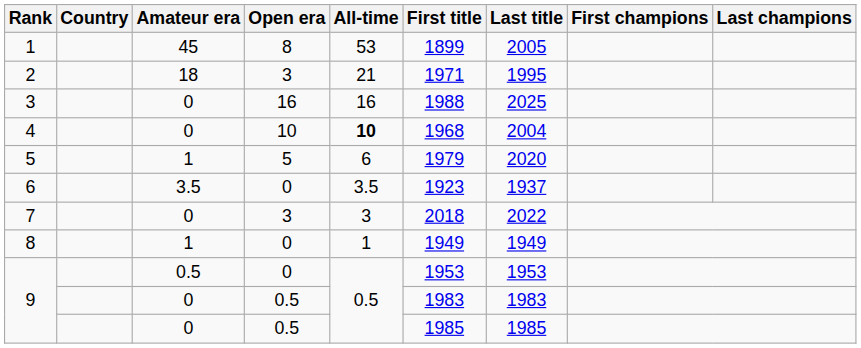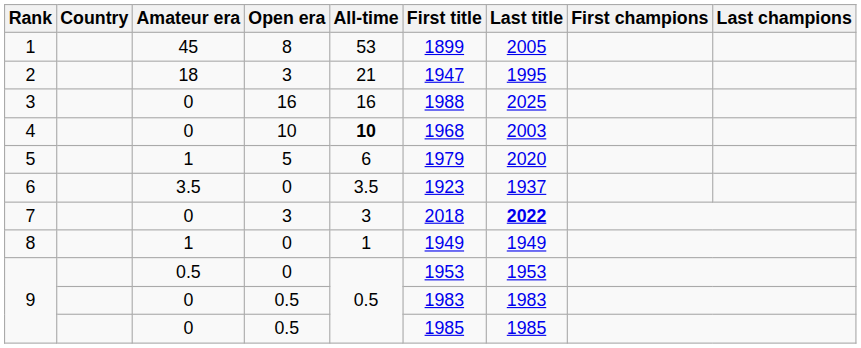 <table class="wikitable sortable">
 <tr>
 <th>Rank</th>
 <th>Country</th>
 <th>Amateur era</th>
 <th>Open era</th>
 <th>All-time</th>
 <th>First title</th>
 <th>Last title</th>
 <th>First champions</th>
 <th>Last champions</th>
 </tr>
 <tr>
 <td align=center>1</td>
 <td></td>
 <td align=center>45</td>
 <td align=center>8</td>
 <td align=center>53</td>
 <td align=center><a href='#'>1899</a></td>
 <td align=center><a href='#'>2005</a></td>
 <td><br></td>
 <td><br></td>
 </tr>
 <tr>
 <td align=center>2</td>
 <td></td>
 <td align=center>18</td>
 <td align=center>3</td>
 <td align=center>21</td>
-<td align=center><a href='#'>1971</a></td>
+<td align=center><a href='#'>1947</a></td>
 <td align=center><a href='#'>1995</a></td>
 <td><br></td>
 <td><br></td>
 </tr>
 <tr>
 <td align=center>3</td>
 <td></td>
 <td align=center>0</td>
 <td align=center>16</td>
 <td align=center>16</td>
 <td align=center><a href='#'>1988</a></td>
 <td align=center><a href='#'>2025</a></td>
 <td><br></td>
 <td><br></td>
 </tr>
 <tr>
 <td align=center>4</td>
 <td></td>
 <td align=center>0</td>
 <td align=center>10</td>
 <td align=center><strong>10</strong></td>
 <td align=center><a href='#'>1968</a></td>
-<td align=center><a href='#'>2004</a></td>
+<td align=center><a href='#'>2003</a></td>
 <td><br></td>
 <td><br></td>
 </tr>
 <tr>
 <td align=center>5</td>
 <td></td>
 <td align=center>1</td>
 <td align=center>5</td>
 <td align=center>6</td>
 <td align=center><a href='#'>1979</a></td>
 <td align=center><a href='#'>2020</a></td>
 <td><br></td>
 <td><br></td>
 </tr>
 <tr>
 <td align=center>6</td>
 <td></td>
 <td align=center>3.5</td>
 <td align=center>0</td>
 <td align=center>3.5</td>
 <td align=center><a href='#'>1923</a></td>
 <td align=center><a href='#'>1937</a></td>
 <td><br> </td>
 <td><br> </td>
 </tr>
 <tr>
 <td align=center>7</td>
 <td></td>
 <td align=center>0</td>
 <td align=center>3</td>
 <td align=center>3</td>
 <td align=center><a href='#'>2018</a></td>
-<td align=center><a href='#'>2022</a></td>
+<td align=center><strong><a href='#'>2022</a></strong></td>
 <td colspan=2 align=center><br></td>
 </tr>
 <tr>
 <td align=center>8</td>
 <td></td>
 <td align=center>1</td>
 <td align=center>0</td>
 <td align=center>1</td>
 <td align=center><a href='#'>1949</a></td>
 <td align=center><a href='#'>1949</a></td>
 <td colspan=2 align=center><br></td>
 </tr>
 <tr>
 <td rowspan=3 align=center>9</td>
 <td></td>
 <td align=center>0.5</td>
 <td align=center>0</td>
 <td rowspan=3 align=center>0.5</td>
 <td align=center><a href='#'>1953</a></td>
 <td align=center><a href='#'>1953</a></td>
 <td colspan=2 align=center><br> </td>
 </tr>
 <tr>
 <td></td>
 <td align=center>0</td>
 <td align=center>0.5</td>
 <td align=center><a href='#'>1983</a></td>
 <td align=center><a href='#'>1983</a></td>
 <td colspan=2 align=center><br> </td>
 </tr>
 <tr>
 <td></td>
 <td align=center>0</td>
 <td align=center>0.5</td>
 <td align=center><a href='#'>1985</a></td>
 <td align=center><a href='#'>1985</a></td>
 <td colspan=2 align=center><br> </td>
 </tr>
 </table>
